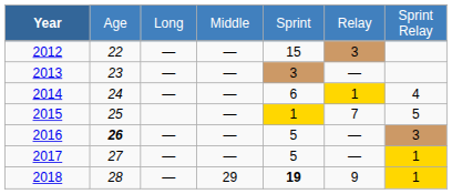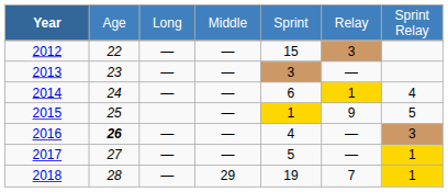 <table class="wikitable" style="font-size:95%; text-align:center; border:grey solid 1px; border-collapse:collapse;" width="40%">
 <tr style="background-color:#369; color:white;">
 <td rowspan="2" colspan="1" width="10%"><strong>Year</strong></td>
 </tr>
 <tr style="background-color:#4180be; color:white;">
 <td width="5%">Age</td>
 <td width="5%">Long</td>
 <td width="5%">Middle</td>
 <td width="5%">Sprint</td>
 <td width="5%">Relay</td>
 <td width="5%">Sprint<br>Relay</td>
 </tr>
 <tr style="background-color:#8CB2D8; color:white;">
 </tr>
 <tr>
 <td><a href='#'>2012</a></td>
 <td><em>22</em></td>
 <td>—</td>
 <td>—</td>
 <td>15</td>
 <td style="background:#c96">3</td>
 <td></td>
 </tr>
 <tr>
 <td><a href='#'>2013</a></td>
 <td><em>23</em></td>
 <td>—</td>
 <td>—</td>
 <td style="background:#c96">3</td>
 <td>—</td>
 <td></td>
 </tr>
 <tr>
 <td><a href='#'>2014</a></td>
 <td><em>24</em></td>
 <td>—</td>
 <td>—</td>
 <td>6</td>
 <td style="background:gold;">1</td>
 <td>4</td>
 </tr>
 <tr>
 <td><a href='#'>2015</a></td>
 <td><em>25</em></td>
 <td></td>
 <td>—</td>
 <td style="background:gold;">1</td>
-<td>7</td>
+<td>9</td>
 <td>5</td>
 </tr>
 <tr>
 <td><a href='#'>2016</a></td>
 <td><strong><em>26</em></strong></td>
 <td>—</td>
 <td>—</td>
-<td>5</td>
+<td>4</td>
 <td>—</td>
 <td style="background:#c96">3</td>
 </tr>
 <tr>
 <td><a href='#'>2017</a></td>
 <td><em>27</em></td>
 <td>—</td>
 <td>—</td>
 <td>5</td>
 <td>—</td>
 <td style="background:gold;">1</td>
 </tr>
 <tr>
 <td><a href='#'>2018</a></td>
 <td><em>28</em></td>
 <td>—</td>
 <td>29</td>
-<td><strong>19</strong></td>
-<td>9</td>
+<td>19</td>
+<td>7</td>
 <td style="background:gold;">1</td>
 </tr>
 </table>
